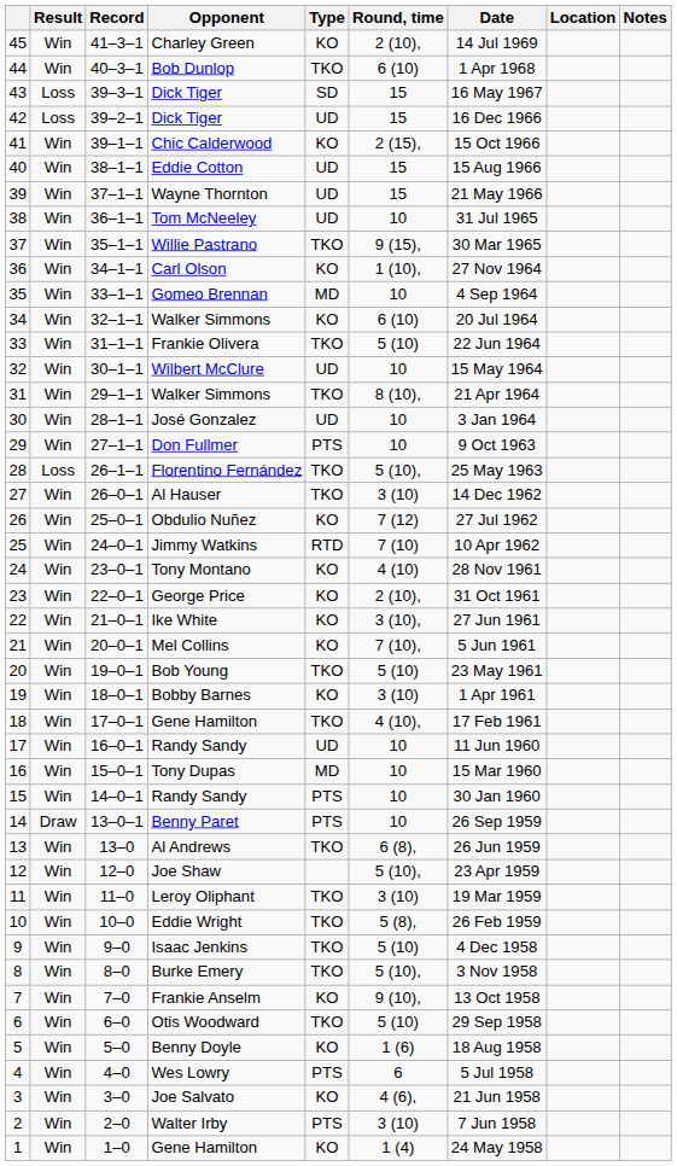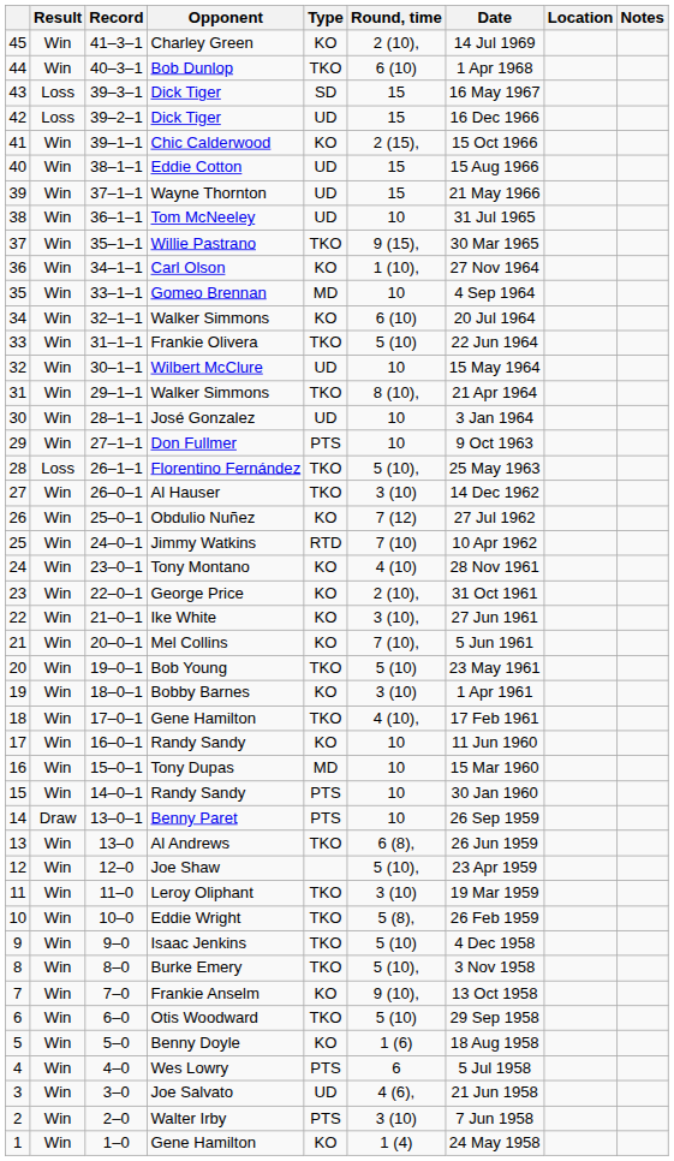 <table class=wikitable style=text-align:center>
 <tr>
 <th></th>
 <th>Result</th>
 <th>Record</th>
 <th>Opponent</th>
 <th>Type</th>
 <th>Round, time</th>
 <th>Date</th>
 <th>Location</th>
 <th>Notes</th>
 </tr>
 <tr>
 <td>45</td>
 <td>Win</td>
 <td>41–3–1</td>
 <td align=left>Charley Green</td>
 <td>KO</td>
 <td>2 (10), </td>
 <td>14 Jul 1969</td>
 <td align=left></td>
 <td align=left></td>
 </tr>
 <tr>
 <td>44</td>
 <td>Win</td>
 <td>40–3–1</td>
 <td align=left><a href='#'>Bob Dunlop</a></td>
 <td>TKO</td>
 <td>6 (10)</td>
 <td>1 Apr 1968</td>
 <td align=left></td>
 <td align=left></td>
 </tr>
 <tr>
 <td>43</td>
 <td>Loss</td>
 <td>39–3–1</td>
 <td align=left><a href='#'>Dick Tiger</a></td>
 <td>SD</td>
 <td>15</td>
 <td>16 May 1967</td>
 <td align=left></td>
 <td align=left></td>
 </tr>
 <tr>
 <td>42</td>
 <td>Loss</td>
 <td>39–2–1</td>
 <td align=left><a href='#'>Dick Tiger</a></td>
 <td>UD</td>
 <td>15</td>
 <td>16 Dec 1966</td>
 <td align=left></td>
 <td align=left></td>
 </tr>
 <tr>
 <td>41</td>
 <td>Win</td>
 <td>39–1–1</td>
 <td align=left><a href='#'>Chic Calderwood</a></td>
 <td>KO</td>
 <td>2 (15), </td>
 <td>15 Oct 1966</td>
 <td align=left></td>
 <td align=left></td>
 </tr>
 <tr>
 <td>40</td>
 <td>Win</td>
 <td>38–1–1</td>
 <td align=left><a href='#'>Eddie Cotton</a></td>
 <td>UD</td>
 <td>15</td>
 <td>15 Aug 1966</td>
 <td align=left></td>
 <td align=left></td>
 </tr>
 <tr>
 <td>39</td>
 <td>Win</td>
 <td>37–1–1</td>
 <td align=left>Wayne Thornton</td>
 <td>UD</td>
 <td>15</td>
 <td>21 May 1966</td>
 <td align=left></td>
 <td align=left></td>
 </tr>
 <tr>
 <td>38</td>
 <td>Win</td>
 <td>36–1–1</td>
 <td align=left><a href='#'>Tom McNeeley</a></td>
 <td>UD</td>
 <td>10</td>
 <td>31 Jul 1965</td>
 <td align=left></td>
 <td align=left></td>
 </tr>
 <tr>
 <td>37</td>
 <td>Win</td>
 <td>35–1–1</td>
 <td align=left><a href='#'>Willie Pastrano</a></td>
 <td>TKO</td>
 <td>9 (15), </td>
 <td>30 Mar 1965</td>
 <td align=left></td>
 <td align=left></td>
 </tr>
 <tr>
 <td>36</td>
 <td>Win</td>
 <td>34–1–1</td>
 <td align=left><a href='#'>Carl Olson</a></td>
 <td>KO</td>
 <td>1 (10), </td>
 <td>27 Nov 1964</td>
 <td align=left></td>
 <td align=left></td>
 </tr>
 <tr>
 <td>35</td>
 <td>Win</td>
 <td>33–1–1</td>
 <td align=left><a href='#'>Gomeo Brennan</a></td>
 <td>MD</td>
 <td>10</td>
 <td>4 Sep 1964</td>
 <td align=left></td>
 <td align=left></td>
 </tr>
 <tr>
 <td>34</td>
 <td>Win</td>
 <td>32–1–1</td>
 <td align=left>Walker Simmons</td>
 <td>KO</td>
 <td>6 (10)</td>
 <td>20 Jul 1964</td>
 <td align=left></td>
 <td align=left></td>
 </tr>
 <tr>
 <td>33</td>
 <td>Win</td>
 <td>31–1–1</td>
 <td align=left>Frankie Olivera</td>
 <td>TKO</td>
 <td>5 (10)</td>
 <td>22 Jun 1964</td>
 <td align=left></td>
 <td align=left></td>
 </tr>
 <tr>
 <td>32</td>
 <td>Win</td>
 <td>30–1–1</td>
 <td align=left><a href='#'>Wilbert McClure</a></td>
 <td>UD</td>
 <td>10</td>
 <td>15 May 1964</td>
 <td align=left></td>
 <td align=left></td>
 </tr>
 <tr>
 <td>31</td>
 <td>Win</td>
 <td>29–1–1</td>
 <td align=left>Walker Simmons</td>
 <td>TKO</td>
 <td>8 (10), </td>
 <td>21 Apr 1964</td>
 <td align=left></td>
 <td align=left></td>
 </tr>
 <tr>
 <td>30</td>
 <td>Win</td>
 <td>28–1–1</td>
 <td align=left>José Gonzalez</td>
 <td>UD</td>
 <td>10</td>
 <td>3 Jan 1964</td>
 <td align=left></td>
 <td align=left></td>
 </tr>
 <tr>
 <td>29</td>
 <td>Win</td>
 <td>27–1–1</td>
 <td align=left><a href='#'>Don Fullmer</a></td>
 <td>PTS</td>
 <td>10</td>
 <td>9 Oct 1963</td>
 <td align=left></td>
 <td align=left></td>
 </tr>
 <tr>
 <td>28</td>
 <td>Loss</td>
 <td>26–1–1</td>
 <td align=left><a href='#'>Florentino Fernández</a></td>
 <td>TKO</td>
 <td>5 (10), </td>
 <td>25 May 1963</td>
 <td align=left></td>
 <td align=left></td>
 </tr>
 <tr>
 <td>27</td>
 <td>Win</td>
 <td>26–0–1</td>
 <td align=left>Al Hauser</td>
 <td>TKO</td>
 <td>3 (10)</td>
 <td>14 Dec 1962</td>
 <td align=left></td>
 <td align=left></td>
 </tr>
 <tr>
 <td>26</td>
 <td>Win</td>
 <td>25–0–1</td>
 <td align=left>Obdulio Nuñez</td>
 <td>KO</td>
 <td>7 (12)</td>
 <td>27 Jul 1962</td>
 <td align=left></td>
 <td align=left></td>
 </tr>
 <tr>
 <td>25</td>
 <td>Win</td>
 <td>24–0–1</td>
 <td align=left>Jimmy Watkins</td>
 <td>RTD</td>
 <td>7 (10)</td>
 <td>10 Apr 1962</td>
 <td align=left></td>
 <td align=left></td>
 </tr>
 <tr>
 <td>24</td>
 <td>Win</td>
 <td>23–0–1</td>
 <td align=left>Tony Montano</td>
 <td>KO</td>
 <td>4 (10)</td>
 <td>28 Nov 1961</td>
 <td align=left></td>
 <td align=left></td>
 </tr>
 <tr>
 <td>23</td>
 <td>Win</td>
 <td>22–0–1</td>
 <td align=left>George Price</td>
 <td>KO</td>
 <td>2 (10), </td>
 <td>31 Oct 1961</td>
 <td align=left></td>
 <td align=left></td>
 </tr>
 <tr>
 <td>22</td>
 <td>Win</td>
 <td>21–0–1</td>
 <td align=left>Ike White</td>
 <td>KO</td>
 <td>3 (10), </td>
 <td>27 Jun 1961</td>
 <td align=left></td>
 <td align=left></td>
 </tr>
 <tr>
 <td>21</td>
 <td>Win</td>
 <td>20–0–1</td>
 <td align=left>Mel Collins</td>
 <td>KO</td>
 <td>7 (10), </td>
 <td>5 Jun 1961</td>
 <td align=left></td>
 <td align=left></td>
 </tr>
 <tr>
 <td>20</td>
 <td>Win</td>
 <td>19–0–1</td>
 <td align=left>Bob Young</td>
 <td>TKO</td>
 <td>5 (10)</td>
 <td>23 May 1961</td>
 <td align=left></td>
 <td align=left></td>
 </tr>
 <tr>
 <td>19</td>
 <td>Win</td>
 <td>18–0–1</td>
 <td align=left>Bobby Barnes</td>
 <td>KO</td>
 <td>3 (10)</td>
 <td>1 Apr 1961</td>
 <td align=left></td>
 <td align=left></td>
 </tr>
 <tr>
 <td>18</td>
 <td>Win</td>
 <td>17–0–1</td>
 <td align=left>Gene Hamilton</td>
 <td>TKO</td>
 <td>4 (10), </td>
 <td>17 Feb 1961</td>
 <td align=left></td>
 <td align=left></td>
 </tr>
 <tr>
 <td>17</td>
 <td>Win</td>
 <td>16–0–1</td>
 <td align=left>Randy Sandy</td>
-<td>UD</td>
+<td>KO</td>
 <td>10</td>
 <td>11 Jun 1960</td>
 <td align=left></td>
 <td align=left></td>
 </tr>
 <tr>
 <td>16</td>
 <td>Win</td>
 <td>15–0–1</td>
 <td align=left>Tony Dupas</td>
 <td>MD</td>
 <td>10</td>
 <td>15 Mar 1960</td>
 <td align=left></td>
 <td align=left></td>
 </tr>
 <tr>
 <td>15</td>
 <td>Win</td>
 <td>14–0–1</td>
 <td align=left>Randy Sandy</td>
 <td>PTS</td>
 <td>10</td>
 <td>30 Jan 1960</td>
 <td align=left></td>
 <td align=left></td>
 </tr>
 <tr>
 <td>14</td>
 <td>Draw</td>
 <td>13–0–1</td>
 <td align=left><a href='#'>Benny Paret</a></td>
 <td>PTS</td>
 <td>10</td>
 <td>26 Sep 1959</td>
 <td align=left></td>
 <td align=left></td>
 </tr>
 <tr>
 <td>13</td>
 <td>Win</td>
 <td>13–0</td>
 <td align=left>Al Andrews</td>
 <td>TKO</td>
 <td>6 (8), </td>
 <td>26 Jun 1959</td>
 <td align=left></td>
 <td align=left></td>
 </tr>
 <tr>
 <td>12</td>
 <td>Win</td>
 <td>12–0</td>
 <td align=left>Joe Shaw</td>
 <td></td>
 <td>5 (10), </td>
 <td>23 Apr 1959</td>
 <td align=left></td>
 <td align=left></td>
 </tr>
 <tr>
 <td>11</td>
 <td>Win</td>
 <td>11–0</td>
 <td align=left>Leroy Oliphant</td>
 <td>TKO</td>
 <td>3 (10)</td>
 <td>19 Mar 1959</td>
 <td align=left></td>
 <td align=left></td>
 </tr>
 <tr>
 <td>10</td>
 <td>Win</td>
 <td>10–0</td>
 <td align=left>Eddie Wright</td>
 <td>TKO</td>
 <td>5 (8), </td>
 <td>26 Feb 1959</td>
 <td align=left></td>
 <td align=left></td>
 </tr>
 <tr>
 <td>9</td>
 <td>Win</td>
 <td>9–0</td>
 <td align=left>Isaac Jenkins</td>
 <td>TKO</td>
 <td>5 (10)</td>
 <td>4 Dec 1958</td>
 <td align=left></td>
 <td align=left></td>
 </tr>
 <tr>
 <td>8</td>
 <td>Win</td>
 <td>8–0</td>
 <td align=left>Burke Emery</td>
 <td>TKO</td>
 <td>5 (10), </td>
 <td>3 Nov 1958</td>
 <td align=left></td>
 <td align=left></td>
 </tr>
 <tr>
 <td>7</td>
 <td>Win</td>
 <td>7–0</td>
 <td align=left>Frankie Anselm</td>
 <td>KO</td>
 <td>9 (10), </td>
 <td>13 Oct 1958</td>
 <td align=left></td>
 <td align=left></td>
 </tr>
 <tr>
 <td>6</td>
 <td>Win</td>
 <td>6–0</td>
 <td align=left>Otis Woodward</td>
 <td>TKO</td>
 <td>5 (10)</td>
 <td>29 Sep 1958</td>
 <td align=left></td>
 <td align=left></td>
 </tr>
 <tr>
 <td>5</td>
 <td>Win</td>
 <td>5–0</td>
 <td align=left>Benny Doyle</td>
 <td>KO</td>
 <td>1 (6)</td>
 <td>18 Aug 1958</td>
 <td align=left></td>
 <td align=left></td>
 </tr>
 <tr>
 <td>4</td>
 <td>Win</td>
 <td>4–0</td>
 <td align=left>Wes Lowry</td>
 <td>PTS</td>
 <td>6</td>
 <td>5 Jul 1958</td>
 <td align=left></td>
 <td align=left></td>
 </tr>
 <tr>
 <td>3</td>
 <td>Win</td>
 <td>3–0</td>
 <td align=left>Joe Salvato</td>
-<td>KO</td>
+<td>UD</td>
 <td>4 (6), </td>
 <td>21 Jun 1958</td>
 <td align=left></td>
 <td align=left></td>
 </tr>
 <tr>
 <td>2</td>
 <td>Win</td>
 <td>2–0</td>
 <td align=left>Walter Irby</td>
 <td>PTS</td>
 <td>3 (10)</td>
 <td>7 Jun 1958</td>
 <td align=left></td>
 <td align=left></td>
 </tr>
 <tr>
 <td>1</td>
 <td>Win</td>
 <td>1–0</td>
 <td align=left>Gene Hamilton</td>
 <td>KO</td>
 <td>1 (4)</td>
 <td>24 May 1958</td>
 <td align=left></td>
 <td align=left></td>
 </tr>
 </table>
